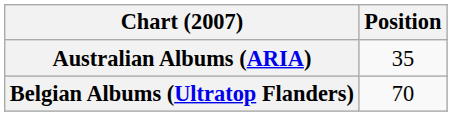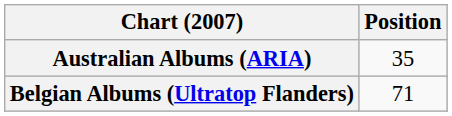 <table class="wikitable sortable plainrowheaders" style="text-align:center">
 <tr>
 <th scope="col">Chart (2007)</th>
 <th scope="col">Position</th>
 </tr>
 <tr>
 <th scope="row">Australian Albums (<a href='#'>ARIA</a>)</th>
 <td>35</td>
 </tr>
 <tr>
 <th scope="row">Belgian Albums (<a href='#'>Ultratop</a> Flanders)</th>
-<td>70</td>
+<td>71</td>
 </tr>
 </table>
